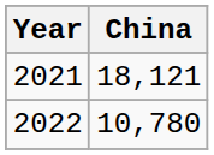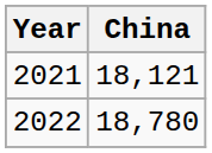 <table class="wikitable">
 <tr>
 <th>Year</th>
 <th>China</th>
 </tr>
 <tr>
 <td>2021</td>
 <td>18,121</td>
 </tr>
 <tr>
 <td>2022</td>
-<td>10,780</td>
+<td>18,780</td>
 </tr>
 </table>
